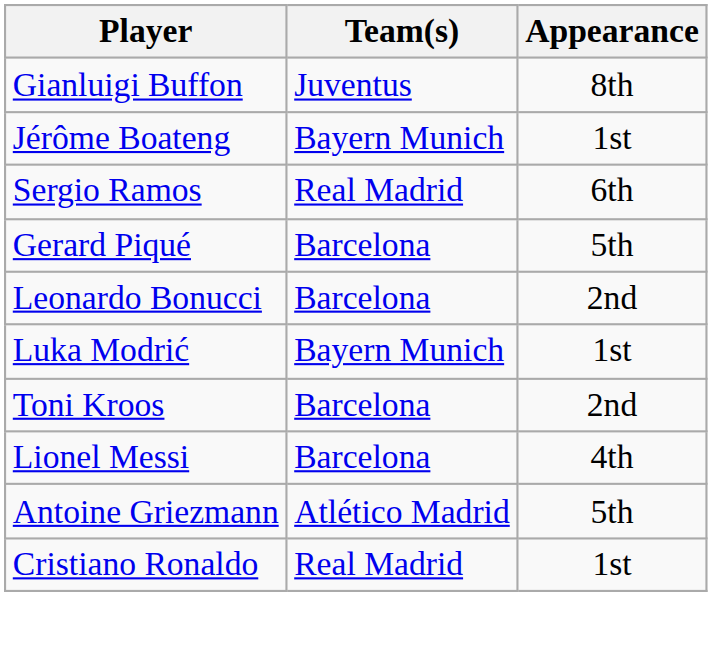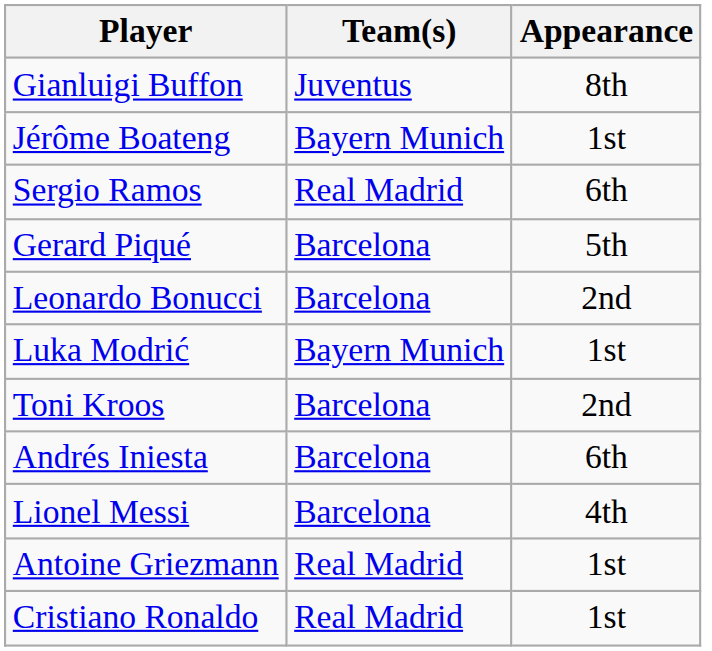 <table class="wikitable">
 <tr>
 <th>Player</th>
 <th>Team(s)</th>
 <th>Appearance</th>
 </tr>
 <tr>
 <td> <a href='#'>Gianluigi Buffon</a></td>
 <td> <a href='#'>Juventus</a></td>
 <td style="text-align:center;">8th</td>
 </tr>
 <tr>
 <td> <a href='#'>Jérôme Boateng</a></td>
 <td> <a href='#'>Bayern Munich</a></td>
 <td style="text-align:center;">1st</td>
 </tr>
 <tr>
 <td> <a href='#'>Sergio Ramos</a></td>
 <td> <a href='#'>Real Madrid</a></td>
 <td style="text-align:center;">6th</td>
 </tr>
 <tr>
 <td> <a href='#'>Gerard Piqué</a></td>
 <td> <a href='#'>Barcelona</a></td>
 <td style="text-align:center;">5th</td>
 </tr>
 <tr>
 <td> <a href='#'>Leonardo Bonucci</a></td>
 <td> <a href='#'>Barcelona</a></td>
 <td style="text-align:center;">2nd</td>
 </tr>
 <tr>
 <td> <a href='#'>Luka Modrić</a></td>
 <td> <a href='#'>Bayern Munich</a></td>
 <td style="text-align:center;">1st</td>
 </tr>
 <tr>
 <td> <a href='#'>Toni Kroos</a></td>
 <td> <a href='#'>Barcelona</a></td>
 <td style="text-align:center;">2nd</td>
 </tr>
 <tr>
+<td> <a href='#'>Andrés Iniesta</a></td>
+<td> <a href='#'>Barcelona</a></td>
+<td style="text-align:center;">6th</td>
+</tr>
+<tr>
 <td> <a href='#'>Lionel Messi</a></td>
 <td> <a href='#'>Barcelona</a></td>
 <td style="text-align:center;">4th</td>
 </tr>
 <tr>
 <td> <a href='#'>Antoine Griezmann</a></td>
-<td> <a href='#'>Atlético Madrid</a></td>
-<td style="text-align:center;">5th</td>
+<td> <a href='#'>Real Madrid</a></td>
+<td style="text-align:center;">1st</td>
 </tr>
 <tr>
 <td> <a href='#'>Cristiano Ronaldo</a></td>
 <td> <a href='#'>Real Madrid</a></td>
 <td style="text-align:center;">1st</td>
 </tr>
 </table>
